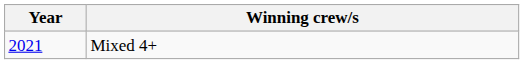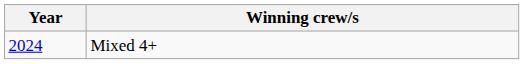 <table class="wikitable">
 <tr>
 <th width=70>Year</th>
 <th width=400>Winning crew/s</th>
 </tr>
 <tr>
-<td><a href='#'>2021</a></td>
+<td><a href='#'>2024</a></td>
 <td>Mixed 4+</td>
 </tr>
 </table>
